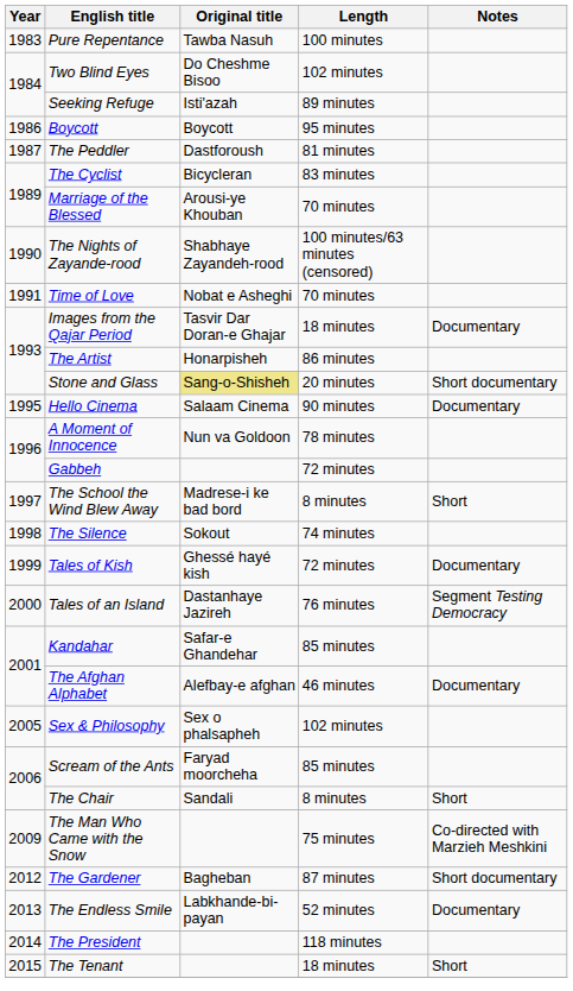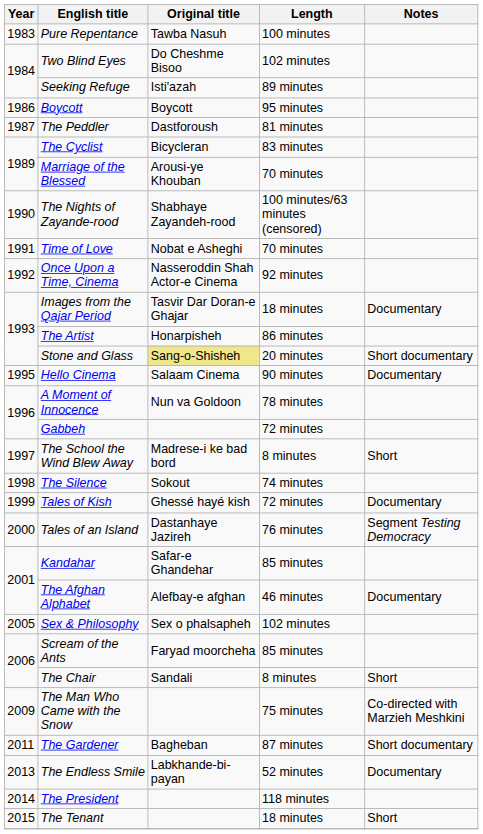 <table class="wikitable" align=center>
 <tr>
 <th>Year</th>
 <th>English title</th>
 <th>Original title</th>
 <th>Length</th>
 <th>Notes</th>
 </tr>
 <tr>
 <td>1983</td>
 <td><em>Pure Repentance</em></td>
 <td>Tawba Nasuh</td>
 <td>100 minutes</td>
 <td></td>
 </tr>
 <tr>
 <td rowspan="2">1984</td>
 <td><em>Two Blind Eyes</em></td>
 <td>Do Cheshme Bisoo</td>
 <td>102 minutes</td>
 <td></td>
 </tr>
 <tr>
 <td><em>Seeking Refuge</em></td>
 <td>Isti'azah</td>
 <td>89 minutes</td>
 <td></td>
 </tr>
 <tr>
 <td>1986</td>
 <td><em><a href='#'>Boycott</a></em></td>
 <td>Boycott</td>
 <td>95 minutes</td>
 <td></td>
 </tr>
 <tr>
 <td>1987</td>
 <td><em>The Peddler</em></td>
 <td>Dastforoush</td>
 <td>81 minutes</td>
 <td></td>
 </tr>
 <tr>
 <td rowspan="2">1989</td>
 <td><em><a href='#'>The Cyclist</a></em></td>
 <td>Bicycleran</td>
 <td>83 minutes</td>
 <td></td>
 </tr>
 <tr>
 <td><em><a href='#'>Marriage of the Blessed</a></em></td>
 <td>Arousi-ye Khouban</td>
 <td>70 minutes</td>
 <td></td>
 </tr>
 <tr>
 <td>1990</td>
 <td><em>The Nights of Zayande-rood</em></td>
 <td>Shabhaye Zayandeh-rood</td>
 <td>100 minutes/63 minutes (censored)</td>
 <td></td>
 </tr>
 <tr>
 <td>1991</td>
 <td><em><a href='#'>Time of Love</a></em></td>
 <td>Nobat e Asheghi</td>
 <td>70 minutes</td>
+<td></td>
+</tr>
+<tr>
+<td>1992</td>
+<td><em><a href='#'>Once Upon a Time, Cinema</a></em></td>
+<td>Nasseroddin Shah Actor-e Cinema</td>
+<td>92 minutes</td>
 <td></td>
 </tr>
 <tr>
 <td rowspan="3">1993</td>
 <td><em>Images from the <a href='#'>Qajar Period</a></em></td>
 <td>Tasvir Dar Doran-e Ghajar</td>
 <td>18 minutes</td>
 <td>Documentary</td>
 </tr>
 <tr>
 <td><em><a href='#'>The Artist</a></em></td>
 <td>Honarpisheh</td>
 <td>86 minutes</td>
 <td></td>
 </tr>
 <tr>
 <td><em>Stone and Glass </em></td>
 <td style="background: khaki;">Sang-o-Shisheh</td>
 <td>20 minutes</td>
 <td>Short documentary</td>
 </tr>
 <tr>
 <td>1995</td>
 <td><em><a href='#'>Hello Cinema</a></em></td>
 <td>Salaam Cinema</td>
 <td>90 minutes</td>
 <td>Documentary</td>
 </tr>
 <tr>
 <td rowspan="2">1996</td>
 <td><em><a href='#'>A Moment of Innocence</a></em></td>
 <td>Nun va Goldoon</td>
 <td>78 minutes</td>
 <td></td>
 </tr>
 <tr>
 <td><em><a href='#'>Gabbeh</a></em></td>
 <td></td>
 <td>72 minutes</td>
 <td></td>
 </tr>
 <tr>
 <td>1997</td>
 <td><em>The School the Wind Blew Away</em></td>
 <td>Madrese-i ke bad bord</td>
 <td>8 minutes</td>
 <td>Short</td>
 </tr>
 <tr>
 <td>1998</td>
 <td><em><a href='#'>The Silence</a></em></td>
 <td>Sokout</td>
 <td>74 minutes</td>
 <td></td>
 </tr>
 <tr>
 <td>1999</td>
 <td><em><a href='#'>Tales of Kish</a></em></td>
 <td>Ghessé hayé kish</td>
 <td>72 minutes</td>
 <td>Documentary</td>
 </tr>
 <tr>
 <td>2000</td>
 <td><em>Tales of an Island</em></td>
 <td>Dastanhaye Jazireh</td>
 <td>76 minutes</td>
 <td>Segment <em>Testing Democracy</em></td>
 </tr>
 <tr>
 <td rowspan="2">2001</td>
 <td><em><a href='#'>Kandahar</a></em></td>
 <td>Safar-e Ghandehar</td>
 <td>85 minutes</td>
 <td></td>
 </tr>
 <tr>
 <td><em><a href='#'>The Afghan Alphabet</a></em></td>
 <td>Alefbay-e afghan</td>
 <td>46 minutes</td>
 <td>Documentary</td>
 </tr>
 <tr>
 <td>2005</td>
 <td><em><a href='#'>Sex & Philosophy</a></em></td>
 <td>Sex o phalsapheh</td>
 <td>102 minutes</td>
 <td></td>
 </tr>
 <tr>
 <td rowspan="2">2006</td>
 <td><em>Scream of the Ants</em></td>
 <td>Faryad moorcheha</td>
 <td>85 minutes</td>
 <td></td>
 </tr>
 <tr>
 <td><em>The Chair</em></td>
 <td>Sandali</td>
 <td>8 minutes</td>
 <td>Short</td>
 </tr>
 <tr>
 <td>2009</td>
 <td><em>The Man Who Came with the Snow</em></td>
 <td></td>
 <td>75 minutes</td>
 <td>Co-directed with Marzieh Meshkini</td>
 </tr>
 <tr>
-<td>2012</td>
+<td>2011</td>
 <td><em><a href='#'>The Gardener</a></em></td>
 <td>Bagheban</td>
 <td>87 minutes</td>
 <td>Short documentary</td>
 </tr>
 <tr>
 <td>2013</td>
 <td><em>The Endless Smile</em></td>
 <td>Labkhande-bi-payan</td>
 <td>52 minutes</td>
 <td>Documentary</td>
 </tr>
 <tr>
 <td>2014</td>
 <td><em><a href='#'>The President</a></em></td>
 <td></td>
 <td>118 minutes</td>
 <td></td>
 </tr>
 <tr>
 <td>2015</td>
 <td><em>The Tenant</em></td>
 <td></td>
 <td>18 minutes</td>
 <td>Short</td>
 </tr>
 <tr>
 </tr>
 </table>
